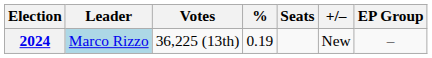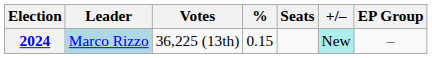 <table class="wikitable" style="text-align:center">
 <tr>
 <th>Election</th>
 <th>Leader</th>
 <th>Votes</th>
 <th>%</th>
 <th>Seats</th>
 <th>+/–</th>
 <th>EP Group</th>
 </tr>
 <tr>
 <th><a href='#'>2024</a></th>
 <td style="background: lightblue;"><a href='#'>Marco Rizzo</a></td>
 <td>36,225 (13th)</td>
-<td>0.19</td>
+<td>0.15</td>
 <td></td>
-<td>New</td>
+<td style="background: paleturquoise;">New</td>
 <td>–</td>
 </tr>
 </table>
